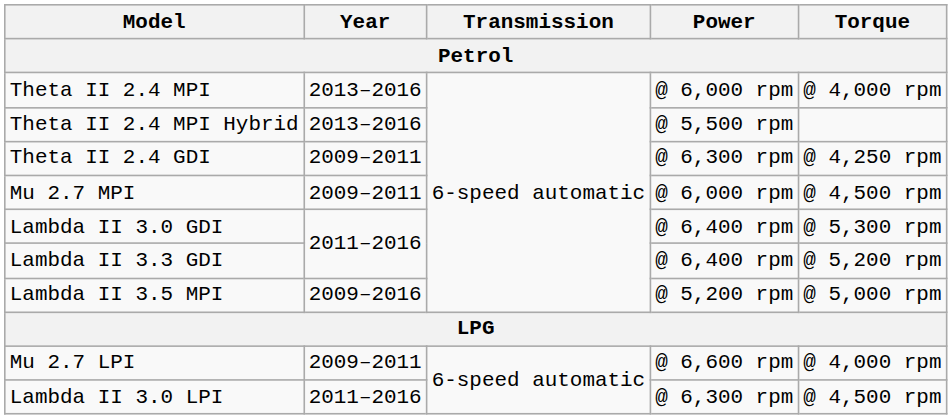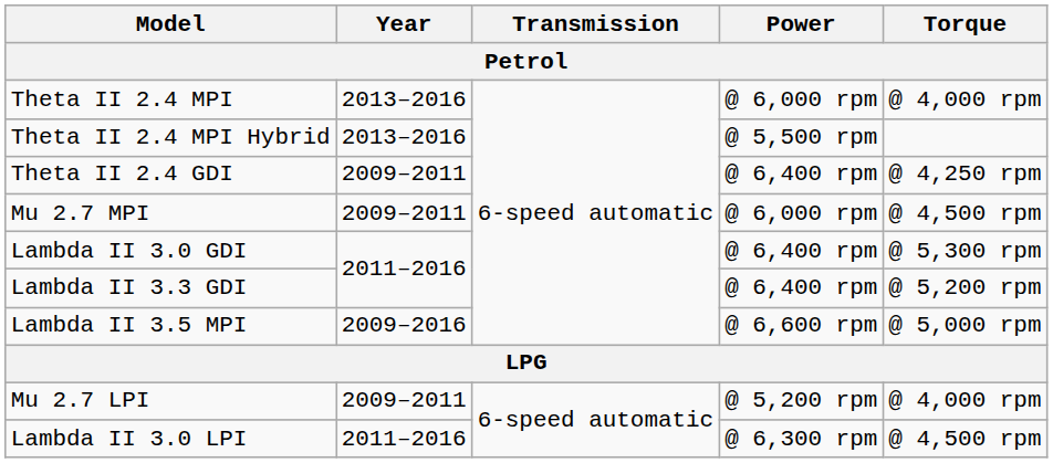 <table class="wikitable">
 <tr>
 <th>Model</th>
 <th>Year</th>
 <th>Transmission</th>
 <th>Power</th>
 <th>Torque</th>
 </tr>
 <tr>
 <th colspan=5>Petrol</th>
 </tr>
 <tr>
 <td>Theta II 2.4 MPI</td>
 <td>2013–2016</td>
 <td rowspan=7>6-speed automatic</td>
 <td> @ 6,000 rpm</td>
 <td> @ 4,000 rpm</td>
 </tr>
 <tr>
 <td>Theta II 2.4 MPI Hybrid</td>
 <td>2013–2016</td>
 <td> @ 5,500 rpm</td>
 <td></td>
 </tr>
 <tr>
 <td>Theta II 2.4 GDI</td>
 <td>2009–2011</td>
-<td> @ 6,300 rpm</td>
+<td> @ 6,400 rpm</td>
 <td> @ 4,250 rpm</td>
 </tr>
 <tr>
 <td>Mu 2.7 MPI</td>
 <td>2009–2011</td>
 <td> @ 6,000 rpm</td>
 <td> @ 4,500 rpm</td>
 </tr>
 <tr>
 <td>Lambda II 3.0 GDI</td>
 <td rowspan=2>2011–2016</td>
 <td> @ 6,400 rpm</td>
 <td> @ 5,300 rpm</td>
 </tr>
 <tr>
 <td>Lambda II 3.3 GDI</td>
 <td> @ 6,400 rpm</td>
 <td> @ 5,200 rpm</td>
 </tr>
 <tr>
 <td>Lambda II 3.5 MPI</td>
 <td>2009–2016</td>
-<td> @ 5,200 rpm</td>
+<td> @ 6,600 rpm</td>
 <td> @ 5,000 rpm</td>
 </tr>
 <tr>
 <th colspan=5>LPG</th>
 </tr>
 <tr>
 <td>Mu 2.7 LPI</td>
 <td>2009–2011</td>
 <td rowspan=2>6-speed automatic</td>
-<td> @ 6,600 rpm</td>
+<td> @ 5,200 rpm</td>
 <td> @ 4,000 rpm</td>
 </tr>
 <tr>
 <td>Lambda II 3.0 LPI</td>
 <td>2011–2016</td>
 <td> @ 6,300 rpm</td>
 <td> @ 4,500 rpm</td>
 </tr>
 </table>
